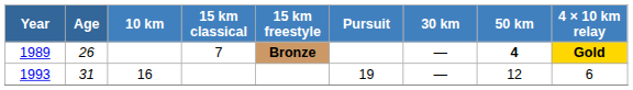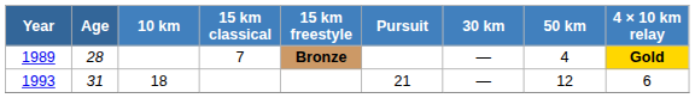 <table class="wikitable" style="font-size:95%; text-align:center; border:grey solid 1px; border-collapse:collapse; background:#ffffff;">
 <tr>
 <th style="background-color:#369; color:white; width:60px;"> Year </th>
 <th style="background-color:#369; color:white; width:40px;"> Age </th>
 <th style="background-color:#4180be; color:white; width:75px;"> 10 km </th>
 <th style="background-color:#4180be; color:white; width:75px;"> 15 km <br> classical </th>
 <th style="background-color:#4180be; color:white; width:75px;"> 15 km <br> freestyle </th>
 <th style="background-color:#4180be; color:white; width:75px;"> Pursuit </th>
 <th style="background-color:#4180be; color:white; width:75px;"> 30 km </th>
 <th style="background-color:#4180be; color:white; width:75px;"> 50 km </th>
 <th style="background-color:#4180be; color:white; width:75px;"> 4 × 10 km <br> relay </th>
 </tr>
 <tr>
 <td><a href='#'>1989</a></td>
-<td><em>26</em></td>
+<td><em>28</em></td>
 <td></td>
 <td>7</td>
 <td bgcolor="cc9966"><strong>Bronze</strong></td>
 <td></td>
 <td>—</td>
-<td><strong>4</strong></td>
+<td>4</td>
 <td style="background:gold;"><strong>Gold</strong></td>
 </tr>
 <tr>
 <td><a href='#'>1993</a></td>
 <td><em>31</em></td>
-<td>16</td>
+<td>18</td>
 <td></td>
 <td></td>
-<td>19</td>
+<td>21</td>
 <td>—</td>
 <td>12</td>
 <td>6</td>
 </tr>
 <tr>
 </tr>
 </table>
